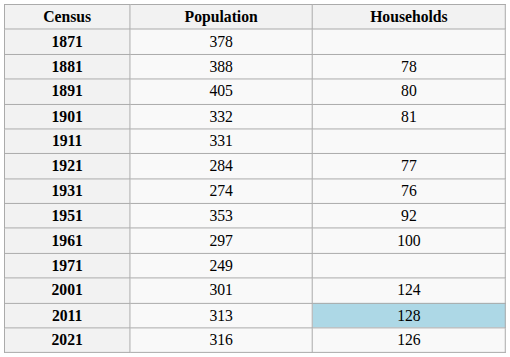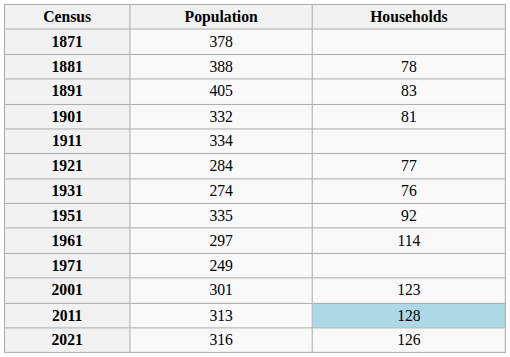 <table class="wikitable" style="width:32em; text-align:center;">
 <tr>
 <th scope=col>Census</th>
 <th scope=col>Population</th>
 <th scope=col>Households</th>
 </tr>
 <tr>
 <th scope=row>1871</th>
 <td>378 </td>
 <td></td>
 </tr>
 <tr>
 <th scope=row>1881</th>
 <td>388 </td>
 <td>78 </td>
 </tr>
 <tr>
 <th scope=row>1891</th>
 <td>405 </td>
-<td>80 </td>
+<td>83 </td>
 </tr>
 <tr>
 <th scope=row>1901</th>
 <td>332 </td>
 <td>81 </td>
 </tr>
 <tr>
 <th scope=row>1911</th>
-<td>331 </td>
+<td>334 </td>
 <td></td>
 </tr>
 <tr>
 <th scope=row>1921</th>
 <td>284 </td>
 <td>77 </td>
 </tr>
 <tr>
 <th scope=row>1931</th>
 <td>274 </td>
 <td>76 </td>
 </tr>
 <tr>
 <th scope=row>1951</th>
-<td>353 </td>
+<td>335 </td>
 <td>92 </td>
 </tr>
 <tr>
 <th scope=row>1961</th>
 <td>297 </td>
-<td>100 </td>
+<td>114 </td>
 </tr>
 <tr>
 <th scope=row>1971</th>
 <td>249 </td>
 <td></td>
 </tr>
 <tr>
 <th scope=row>2001</th>
 <td>301 </td>
-<td>124 </td>
+<td>123 </td>
 </tr>
 <tr>
 <th scope=row>2011</th>
 <td>313 </td>
 <td style="background: lightblue;">128 </td>
 </tr>
 <tr>
 <th scope=row>2021</th>
 <td>316 </td>
 <td>126 </td>
 </tr>
 </table>
